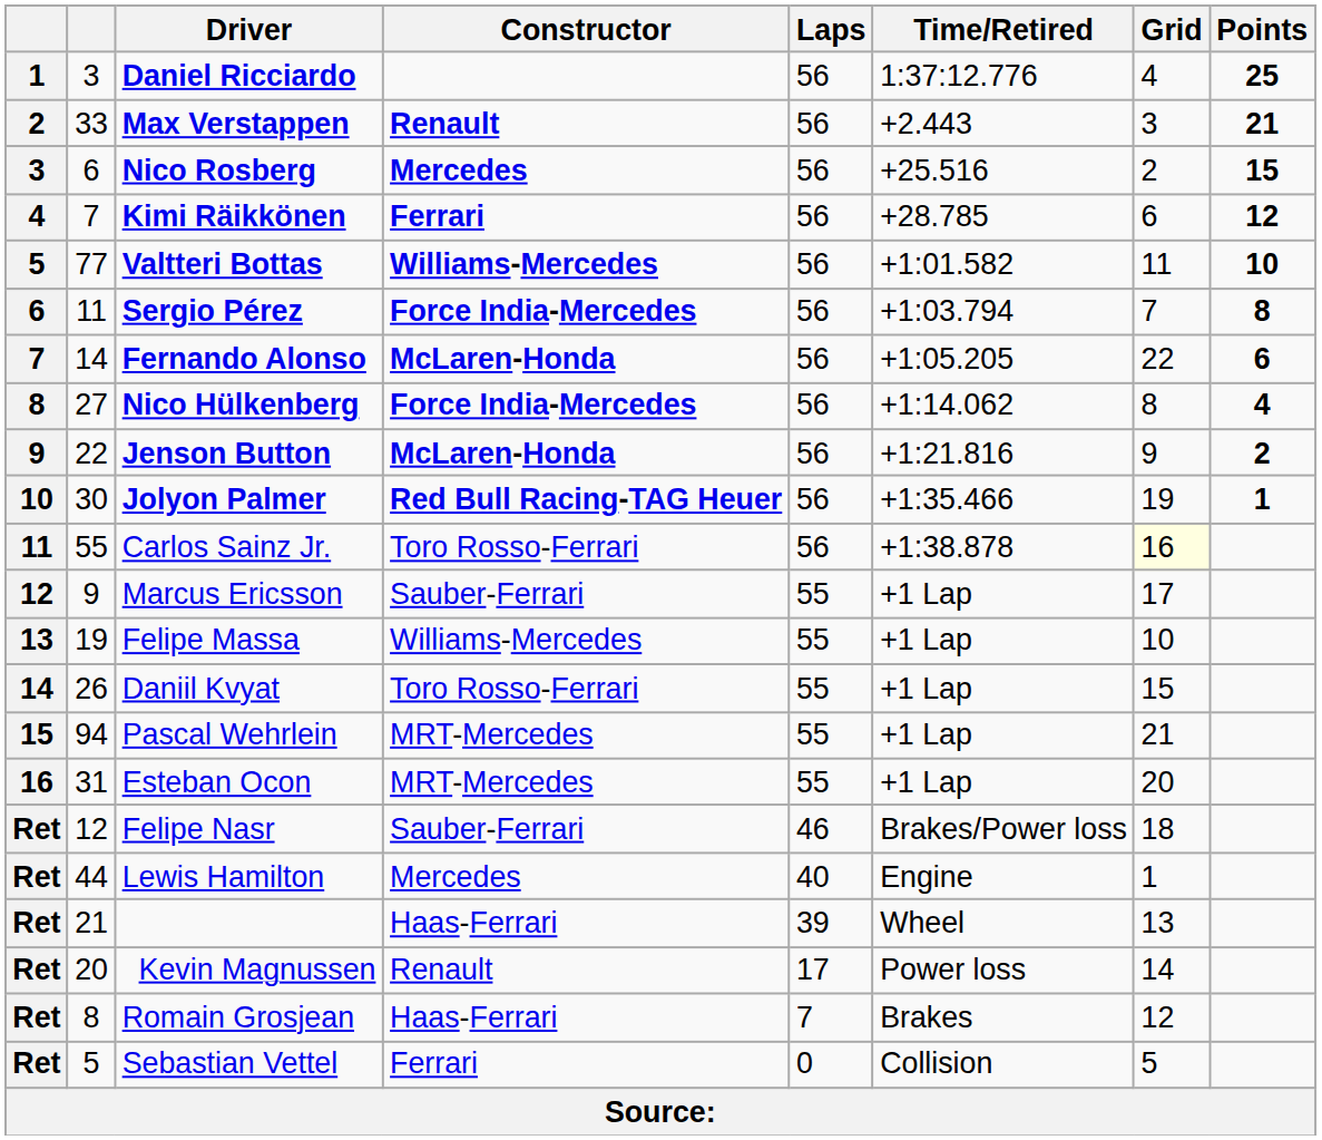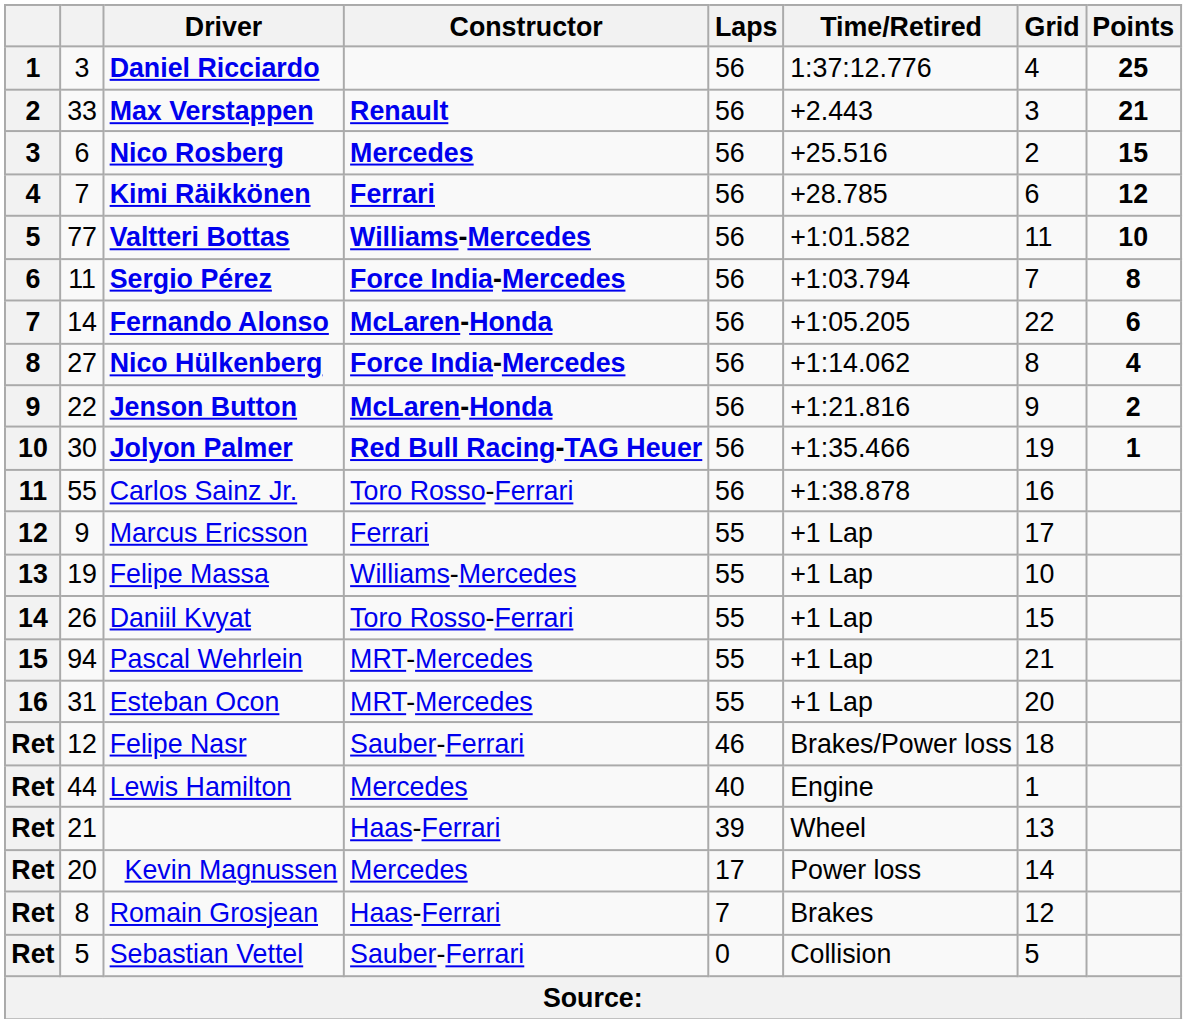 <table class="wikitable" style="font-size: 85%;">
 <tr>
 <th></th>
 <th></th>
 <th>Driver</th>
 <th>Constructor</th>
 <th>Laps</th>
 <th>Time/Retired</th>
 <th>Grid</th>
 <th>Points</th>
 </tr>
 <tr>
 <th>1</th>
 <td align="center">3</td>
 <td> <strong><a href='#'>Daniel Ricciardo</a></strong></td>
 <td></td>
 <td>56</td>
 <td>1:37:12.776</td>
 <td>4</td>
 <td align="center"><strong>25</strong></td>
 </tr>
 <tr>
 <th>2</th>
 <td align="center">33</td>
 <td> <strong><a href='#'>Max Verstappen</a></strong></td>
 <td><strong><a href='#'>Renault</a></strong></td>
 <td>56</td>
 <td>+2.443</td>
 <td>3</td>
 <td align="center"><strong>21</strong></td>
 </tr>
 <tr>
 <th>3</th>
 <td align="center">6</td>
 <td> <strong><a href='#'>Nico Rosberg</a></strong></td>
 <td><strong><a href='#'>Mercedes</a></strong></td>
 <td>56</td>
 <td>+25.516</td>
 <td>2</td>
 <td align="center"><strong>15</strong></td>
 </tr>
 <tr>
 <th>4</th>
 <td align="center">7</td>
 <td> <strong><a href='#'>Kimi Räikkönen</a></strong></td>
 <td><strong><a href='#'>Ferrari</a></strong></td>
 <td>56</td>
 <td>+28.785</td>
 <td>6</td>
 <td align="center"><strong>12</strong></td>
 </tr>
 <tr>
 <th>5</th>
 <td align="center">77</td>
 <td> <strong><a href='#'>Valtteri Bottas</a></strong></td>
 <td><strong><a href='#'>Williams</a>-<a href='#'>Mercedes</a></strong></td>
 <td>56</td>
 <td>+1:01.582</td>
 <td>11</td>
 <td align="center"><strong>10</strong></td>
 </tr>
 <tr>
 <th>6</th>
 <td align="center">11</td>
 <td> <strong><a href='#'>Sergio Pérez</a></strong></td>
 <td><strong><a href='#'>Force India</a>-<a href='#'>Mercedes</a></strong></td>
 <td>56</td>
 <td>+1:03.794</td>
 <td>7</td>
 <td align="center"><strong>8</strong></td>
 </tr>
 <tr>
 <th>7</th>
 <td align="center">14</td>
 <td> <strong><a href='#'>Fernando Alonso</a></strong></td>
 <td><strong><a href='#'>McLaren</a>-<a href='#'>Honda</a></strong></td>
 <td>56</td>
 <td>+1:05.205</td>
 <td>22</td>
 <td align="center"><strong>6</strong></td>
 </tr>
 <tr>
 <th>8</th>
 <td align="center">27</td>
 <td> <strong><a href='#'>Nico Hülkenberg</a></strong></td>
 <td><strong><a href='#'>Force India</a>-<a href='#'>Mercedes</a></strong></td>
 <td>56</td>
 <td>+1:14.062</td>
 <td>8</td>
 <td align="center"><strong>4</strong></td>
 </tr>
 <tr>
 <th>9</th>
 <td align="center">22</td>
 <td> <strong><a href='#'>Jenson Button</a></strong></td>
 <td><strong><a href='#'>McLaren</a>-<a href='#'>Honda</a></strong></td>
 <td>56</td>
 <td>+1:21.816</td>
 <td>9</td>
 <td align="center"><strong>2</strong></td>
 </tr>
 <tr>
 <th>10</th>
 <td align="center">30</td>
 <td> <strong><a href='#'>Jolyon Palmer</a></strong></td>
 <td><strong><a href='#'>Red Bull Racing</a>-<a href='#'>TAG Heuer</a></strong></td>
 <td>56</td>
 <td>+1:35.466</td>
 <td>19</td>
 <td align="center"><strong>1</strong></td>
 </tr>
 <tr>
 <th>11</th>
 <td align="center">55</td>
 <td> <a href='#'>Carlos Sainz Jr.</a></td>
 <td><a href='#'>Toro Rosso</a>-<a href='#'>Ferrari</a></td>
 <td>56</td>
 <td>+1:38.878</td>
-<td style="background: lightyellow;">16</td>
+<td>16</td>
 <td></td>
 </tr>
 <tr>
 <th>12</th>
 <td align="center">9</td>
 <td> <a href='#'>Marcus Ericsson</a></td>
-<td><a href='#'>Sauber</a>-<a href='#'>Ferrari</a></td>
+<td><a href='#'>Ferrari</a></td>
 <td>55</td>
 <td>+1 Lap</td>
 <td>17</td>
 <td></td>
 </tr>
 <tr>
 <th>13</th>
 <td align="center">19</td>
 <td> <a href='#'>Felipe Massa</a></td>
 <td><a href='#'>Williams</a>-<a href='#'>Mercedes</a></td>
 <td>55</td>
 <td>+1 Lap</td>
 <td>10</td>
 <td></td>
 </tr>
 <tr>
 <th>14</th>
 <td align="center">26</td>
 <td> <a href='#'>Daniil Kvyat</a></td>
 <td><a href='#'>Toro Rosso</a>-<a href='#'>Ferrari</a></td>
 <td>55</td>
 <td>+1 Lap</td>
 <td>15</td>
 <td></td>
 </tr>
 <tr>
 <th>15</th>
 <td align="center">94</td>
 <td> <a href='#'>Pascal Wehrlein</a></td>
 <td><a href='#'>MRT</a>-<a href='#'>Mercedes</a></td>
 <td>55</td>
 <td>+1 Lap</td>
 <td>21</td>
 <td></td>
 </tr>
 <tr>
 <th>16</th>
 <td align="center">31</td>
 <td> <a href='#'>Esteban Ocon</a></td>
 <td><a href='#'>MRT</a>-<a href='#'>Mercedes</a></td>
 <td>55</td>
 <td>+1 Lap</td>
 <td>20</td>
 <td></td>
 </tr>
 <tr>
 <th>Ret</th>
 <td align="center">12</td>
 <td> <a href='#'>Felipe Nasr</a></td>
 <td><a href='#'>Sauber</a>-<a href='#'>Ferrari</a></td>
 <td>46</td>
 <td>Brakes/Power loss</td>
 <td>18</td>
 <td></td>
 </tr>
 <tr>
 <th>Ret</th>
 <td align="center">44</td>
 <td> <a href='#'>Lewis Hamilton</a></td>
 <td><a href='#'>Mercedes</a></td>
 <td>40</td>
 <td>Engine</td>
 <td>1</td>
 <td></td>
 </tr>
 <tr>
 <th>Ret</th>
 <td align="center">21</td>
 <td></td>
 <td><a href='#'>Haas</a>-<a href='#'>Ferrari</a></td>
 <td>39</td>
 <td>Wheel</td>
 <td>13</td>
 <td></td>
 </tr>
 <tr>
 <th>Ret</th>
 <td align="center">20</td>
 <td>  <a href='#'>Kevin Magnussen</a></td>
-<td><a href='#'>Renault</a></td>
+<td><a href='#'>Mercedes</a></td>
 <td>17</td>
 <td>Power loss</td>
 <td>14</td>
 <td></td>
 </tr>
 <tr>
 <th>Ret</th>
 <td align="center">8</td>
 <td> <a href='#'>Romain Grosjean</a></td>
 <td><a href='#'>Haas</a>-<a href='#'>Ferrari</a></td>
 <td>7</td>
 <td>Brakes</td>
 <td>12</td>
 <td></td>
 </tr>
 <tr>
 <th>Ret</th>
 <td align="center">5</td>
 <td> <a href='#'>Sebastian Vettel</a></td>
-<td><a href='#'>Ferrari</a></td>
+<td><a href='#'>Sauber</a>-<a href='#'>Ferrari</a></td>
 <td>0</td>
 <td>Collision</td>
 <td>5</td>
 <td></td>
 </tr>
 <tr>
 <th colspan=8>Source:</th>
 </tr>
 <tr>
 </tr>
 </table>
